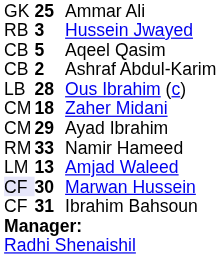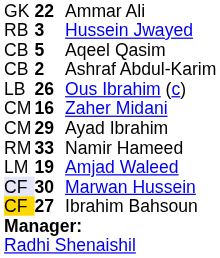 <table style="font-size: 90%" cellspacing="0" cellpadding="0" align="center">
 <tr>
 <td colspan="4"></td>
 </tr>
 <tr>
 <th width="25"></th>
 <th width="25"></th>
 </tr>
 <tr>
 <td>GK</td>
-<td><strong>25</strong></td>
+<td><strong>22</strong></td>
 <td> Ammar Ali</td>
 </tr>
 <tr>
 <td>RB</td>
 <td><strong>3</strong></td>
 <td> <a href='#'>Hussein Jwayed</a></td>
 </tr>
 <tr>
 <td>CB</td>
 <td><strong>5</strong></td>
 <td> Aqeel Qasim</td>
 </tr>
 <tr>
 <td>CB</td>
 <td><strong>2</strong></td>
 <td> Ashraf Abdul-Karim</td>
 </tr>
 <tr>
 <td>LB</td>
-<td><strong>28</strong></td>
+<td><strong>26</strong></td>
 <td> <a href='#'>Ous Ibrahim</a> (<a href='#'>c</a>)</td>
 </tr>
 <tr>
 <td>CM</td>
-<td><strong>18</strong></td>
+<td><strong>16</strong></td>
 <td> <a href='#'>Zaher Midani</a></td>
 </tr>
 <tr>
 <td>CM</td>
 <td><strong>29</strong></td>
 <td> Ayad Ibrahim</td>
 </tr>
 <tr>
 <td>RM</td>
 <td><strong>33</strong></td>
 <td> Namir Hameed</td>
 </tr>
 <tr>
 <td>LM</td>
-<td><strong>13</strong></td>
+<td><strong>19</strong></td>
 <td> <a href='#'>Amjad Waleed</a></td>
 </tr>
 <tr>
 <td style="background: lavender;">CF</td>
 <td><strong>30</strong></td>
 <td> <a href='#'>Marwan Hussein</a></td>
 </tr>
 <tr>
-<td>CF</td>
-<td><strong>31</strong></td>
+<td style="background: gold;">CF</td>
+<td><strong>27</strong></td>
 <td> Ibrahim Bahsoun</td>
 </tr>
 <tr>
 <td colspan=4><strong>Manager:</strong></td>
 </tr>
 <tr>
 <td colspan="4"> <a href='#'>Radhi Shenaishil</a></td>
 </tr>
 </table>
